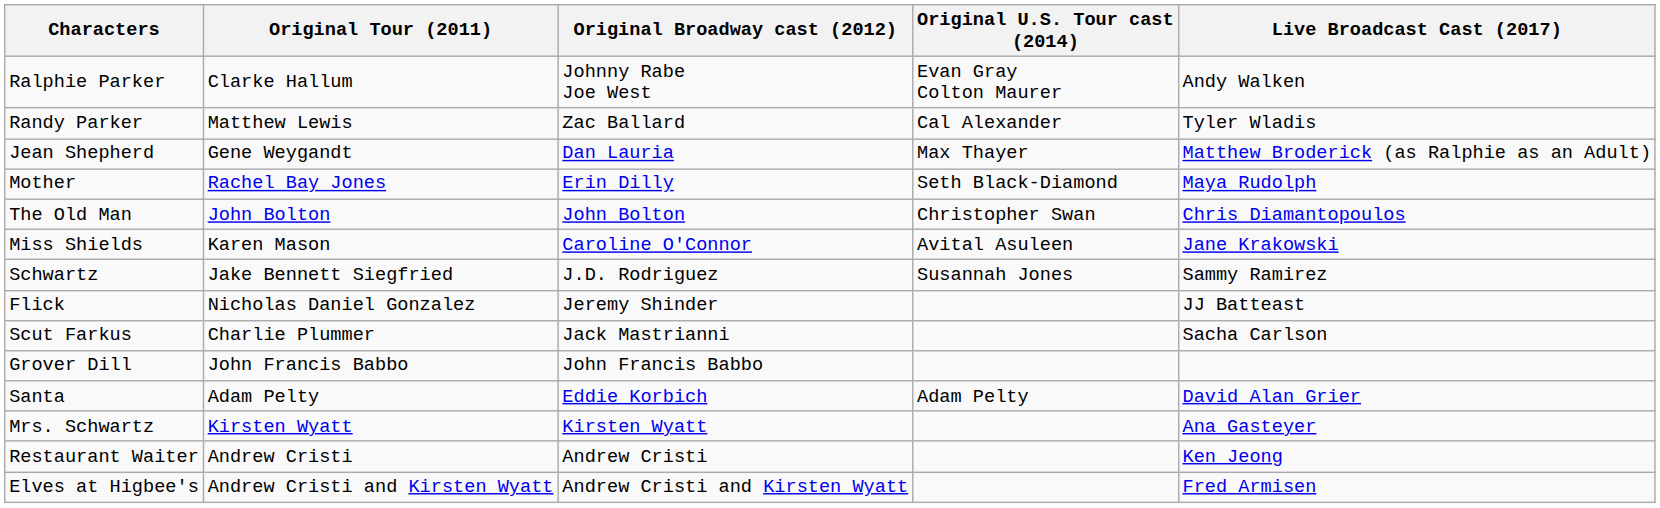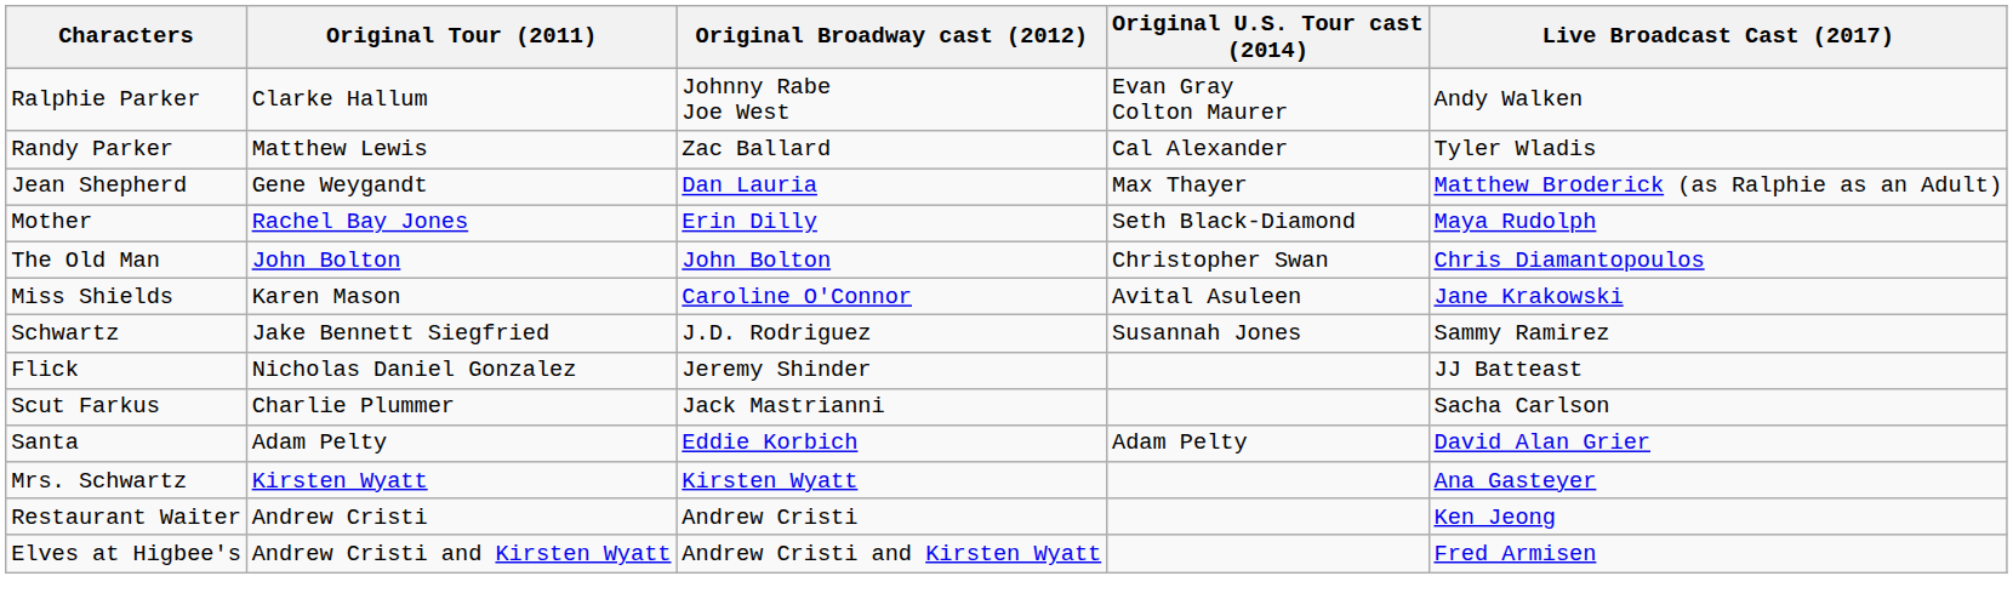 <table class="wikitable">
 <tr>
 <th>Characters</th>
 <th>Original Tour (2011)</th>
 <th>Original Broadway cast (2012)</th>
 <th>Original U.S. Tour cast<br>(2014)</th>
 <th>Live Broadcast Cast (2017)</th>
 </tr>
 <tr>
 <td>Ralphie Parker</td>
 <td>Clarke Hallum</td>
 <td>Johnny Rabe<br>Joe West</td>
 <td>Evan Gray<br>Colton Maurer</td>
 <td>Andy Walken</td>
 </tr>
 <tr>
 <td>Randy Parker</td>
 <td>Matthew Lewis</td>
 <td>Zac Ballard</td>
 <td>Cal Alexander</td>
 <td>Tyler Wladis</td>
 </tr>
 <tr>
 <td>Jean Shepherd</td>
 <td>Gene Weygandt</td>
 <td><a href='#'>Dan Lauria</a></td>
 <td>Max Thayer</td>
 <td><a href='#'>Matthew Broderick</a> (as Ralphie as an Adult)</td>
 </tr>
 <tr>
 <td>Mother</td>
 <td><a href='#'>Rachel Bay Jones</a></td>
 <td><a href='#'>Erin Dilly</a></td>
 <td>Seth Black-Diamond</td>
 <td><a href='#'>Maya Rudolph</a></td>
 </tr>
 <tr>
 <td>The Old Man</td>
 <td><a href='#'>John Bolton</a></td>
 <td><a href='#'>John Bolton</a></td>
 <td>Christopher Swan</td>
 <td><a href='#'>Chris Diamantopoulos</a></td>
 </tr>
 <tr>
 <td>Miss Shields</td>
 <td>Karen Mason</td>
 <td><a href='#'>Caroline O'Connor</a></td>
 <td>Avital Asuleen</td>
 <td><a href='#'>Jane Krakowski</a></td>
 </tr>
 <tr>
 <td>Schwartz</td>
 <td>Jake Bennett Siegfried</td>
 <td>J.D. Rodriguez</td>
 <td>Susannah Jones</td>
 <td>Sammy Ramirez</td>
 </tr>
 <tr>
 <td>Flick</td>
 <td>Nicholas Daniel Gonzalez</td>
 <td>Jeremy Shinder</td>
 <td></td>
 <td>JJ Batteast</td>
 </tr>
 <tr>
 <td>Scut Farkus</td>
 <td>Charlie Plummer</td>
 <td>Jack Mastrianni</td>
 <td></td>
 <td>Sacha Carlson</td>
 </tr>
 <tr>
-<td>Grover Dill</td>
-<td>John Francis Babbo</td>
-<td>John Francis Babbo</td>
-<td></td>
-<td></td>
-</tr>
-<tr>
 <td>Santa</td>
 <td>Adam Pelty</td>
 <td><a href='#'>Eddie Korbich</a></td>
 <td>Adam Pelty</td>
 <td><a href='#'>David Alan Grier</a></td>
 </tr>
 <tr>
 <td>Mrs. Schwartz</td>
 <td><a href='#'>Kirsten Wyatt</a></td>
 <td><a href='#'>Kirsten Wyatt</a></td>
 <td></td>
 <td><a href='#'>Ana Gasteyer</a></td>
 </tr>
 <tr>
 <td>Restaurant Waiter</td>
 <td>Andrew Cristi</td>
 <td>Andrew Cristi</td>
 <td></td>
 <td><a href='#'>Ken Jeong</a></td>
 </tr>
 <tr>
 <td>Elves at Higbee's</td>
 <td>Andrew Cristi and <a href='#'>Kirsten Wyatt</a></td>
 <td>Andrew Cristi and <a href='#'>Kirsten Wyatt</a></td>
 <td></td>
 <td><a href='#'>Fred Armisen</a></td>
 </tr>
 </table>
